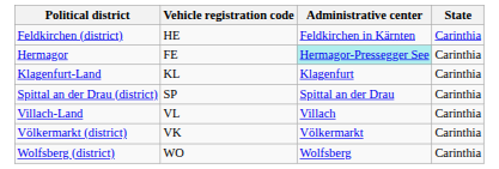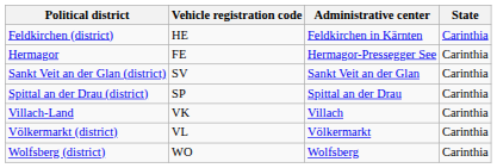 <table class="wikitable sortable" style="margin:1em auto;">
 <tr>
 <th>Political district</th>
 <th>Vehicle registration code</th>
 <th>Administrative center</th>
 <th>State</th>
 </tr>
 <tr>
 <td><a href='#'>Feldkirchen (district)</a></td>
 <td>HE</td>
 <td><a href='#'>Feldkirchen in Kärnten</a></td>
 <td><a href='#'>Carinthia</a></td>
 </tr>
 <tr>
 <td><a href='#'>Hermagor</a></td>
 <td>FE</td>
-<td style="background: paleturquoise;"><a href='#'>Hermagor-Pressegger See</a></td>
+<td><a href='#'>Hermagor-Pressegger See</a></td>
 <td>Carinthia</td>
 </tr>
 <tr>
-<td><a href='#'>Klagenfurt-Land</a></td>
-<td>KL</td>
-<td><a href='#'>Klagenfurt</a></td>
+<td><a href='#'>Sankt Veit an der Glan (district)</a></td>
+<td>SV</td>
+<td><a href='#'>Sankt Veit an der Glan</a></td>
 <td>Carinthia</td>
 </tr>
 <tr>
 <td><a href='#'>Spittal an der Drau (district)</a></td>
 <td>SP</td>
 <td><a href='#'>Spittal an der Drau</a></td>
 <td>Carinthia</td>
 </tr>
 <tr>
 <td><a href='#'>Villach-Land</a></td>
-<td>VL</td>
+<td>VK</td>
 <td><a href='#'>Villach</a></td>
 <td>Carinthia</td>
 </tr>
 <tr>
 <td><a href='#'>Völkermarkt (district)</a></td>
-<td>VK</td>
+<td>VL</td>
 <td><a href='#'>Völkermarkt</a></td>
 <td>Carinthia</td>
 </tr>
 <tr>
 <td><a href='#'>Wolfsberg (district)</a></td>
 <td>WO</td>
 <td><a href='#'>Wolfsberg</a></td>
 <td>Carinthia</td>
 </tr>
 </table>
